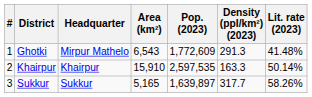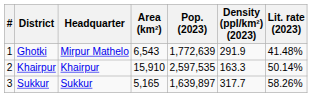 <table class="wikitable sortable">
 <tr>
 <th>#</th>
 <th>District</th>
 <th>Headquarter</th>
 <th>Area<br>(km²)</th>
 <th>Pop.<br>(2023)</th>
 <th>Density<br>(ppl/km²)<br>(2023)</th>
 <th>Lit. rate<br>(2023)</th>
 </tr>
 <tr>
 <td>1</td>
 <td><a href='#'>Ghotki</a></td>
 <td><a href='#'>Mirpur Mathelo</a></td>
 <td>6,543</td>
-<td>1,772,609</td>
-<td>291.3</td>
+<td>1,772,639</td>
+<td>291.9</td>
 <td>41.48%</td>
 </tr>
 <tr>
 <td>2</td>
 <td><a href='#'>Khairpur</a></td>
 <td><a href='#'>Khairpur</a></td>
 <td>15,910</td>
 <td>2,597,535</td>
 <td>163.3</td>
 <td>50.14%</td>
 </tr>
 <tr>
 <td>3</td>
 <td><a href='#'>Sukkur</a></td>
 <td><a href='#'>Sukkur</a></td>
 <td>5,165</td>
 <td>1,639,897</td>
 <td>317.7</td>
 <td>58.26%</td>
 </tr>
 </table>
